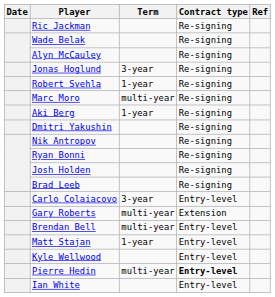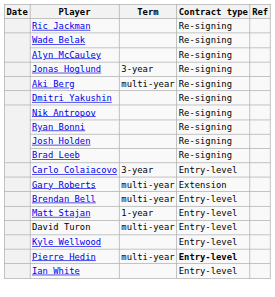 <table class="wikitable plainrowheaders">
 <tr style="background:#ddd; text-align:center;">
 <th>Date</th>
 <th>Player</th>
 <th>Term</th>
 <th>Contract type</th>
 <th>Ref</th>
 </tr>
 <tr>
 <th scope="row"></th>
 <td><a href='#'>Ric Jackman</a></td>
 <td></td>
 <td>Re-signing</td>
 <td></td>
 </tr>
 <tr>
 <th scope="row" rowspan=2></th>
 <td><a href='#'>Wade Belak</a></td>
 <td></td>
 <td>Re-signing</td>
 <td></td>
 </tr>
 <tr>
 <td><a href='#'>Alyn McCauley</a></td>
 <td></td>
 <td>Re-signing</td>
 <td></td>
 </tr>
 <tr>
 <th scope="row"></th>
 <td><a href='#'>Jonas Hoglund</a></td>
 <td>3-year</td>
 <td>Re-signing</td>
 <td></td>
 </tr>
 <tr>
 <th scope="row"></th>
-<td><a href='#'>Robert Svehla</a></td>
-<td>1-year</td>
-<td>Re-signing</td>
-<td></td>
-</tr>
-<tr>
-<th scope="row"></th>
-<td><a href='#'>Marc Moro</a></td>
+<td><a href='#'>Aki Berg</a></td>
 <td>multi-year</td>
-<td>Re-signing</td>
-<td></td>
-</tr>
-<tr>
-<th scope="row"></th>
-<td><a href='#'>Aki Berg</a></td>
-<td>1-year</td>
 <td>Re-signing</td>
 <td></td>
 </tr>
 <tr>
 <th scope="row"></th>
 <td><a href='#'>Dmitri Yakushin</a></td>
 <td></td>
 <td>Re-signing</td>
 <td></td>
 </tr>
 <tr>
 <th scope="row" rowspan=4></th>
 <td><a href='#'>Nik Antropov</a></td>
 <td></td>
 <td>Re-signing</td>
 <td></td>
 </tr>
 <tr>
 <td><a href='#'>Ryan Bonni</a></td>
 <td></td>
 <td>Re-signing</td>
 <td></td>
 </tr>
 <tr>
 <td><a href='#'>Josh Holden</a></td>
 <td></td>
 <td>Re-signing</td>
 <td></td>
 </tr>
 <tr>
 <td><a href='#'>Brad Leeb</a></td>
 <td></td>
 <td>Re-signing</td>
 <td></td>
 </tr>
 <tr>
 <th scope="row"></th>
 <td><a href='#'>Carlo Colaiacovo</a></td>
 <td>3-year</td>
 <td>Entry-level</td>
 <td></td>
 </tr>
 <tr>
 <th scope="row"></th>
 <td><a href='#'>Gary Roberts</a></td>
 <td>multi-year</td>
 <td>Extension</td>
 <td></td>
 </tr>
 <tr>
 <th scope="row"></th>
 <td><a href='#'>Brendan Bell</a></td>
 <td>multi-year</td>
 <td>Entry-level</td>
 <td></td>
 </tr>
 <tr>
 <th scope="row"></th>
 <td><a href='#'>Matt Stajan</a></td>
 <td>1-year</td>
 <td>Entry-level</td>
 <td></td>
 </tr>
 <tr>
 <th scope="row"></th>
+<td>David Turon</td>
+<td>multi-year</td>
+<td>Entry-level</td>
+<td></td>
+</tr>
+<tr>
+<th scope="row"></th>
 <td><a href='#'>Kyle Wellwood</a></td>
 <td></td>
 <td>Entry-level</td>
 <td></td>
 </tr>
 <tr>
 <th scope="row"></th>
 <td><a href='#'>Pierre Hedin</a></td>
 <td>multi-year</td>
 <td><strong>Entry-level</strong></td>
 <td></td>
 </tr>
 <tr>
 <th scope="row"></th>
 <td><a href='#'>Ian White</a></td>
 <td></td>
 <td>Entry-level</td>
 <td></td>
 </tr>
 </table>
